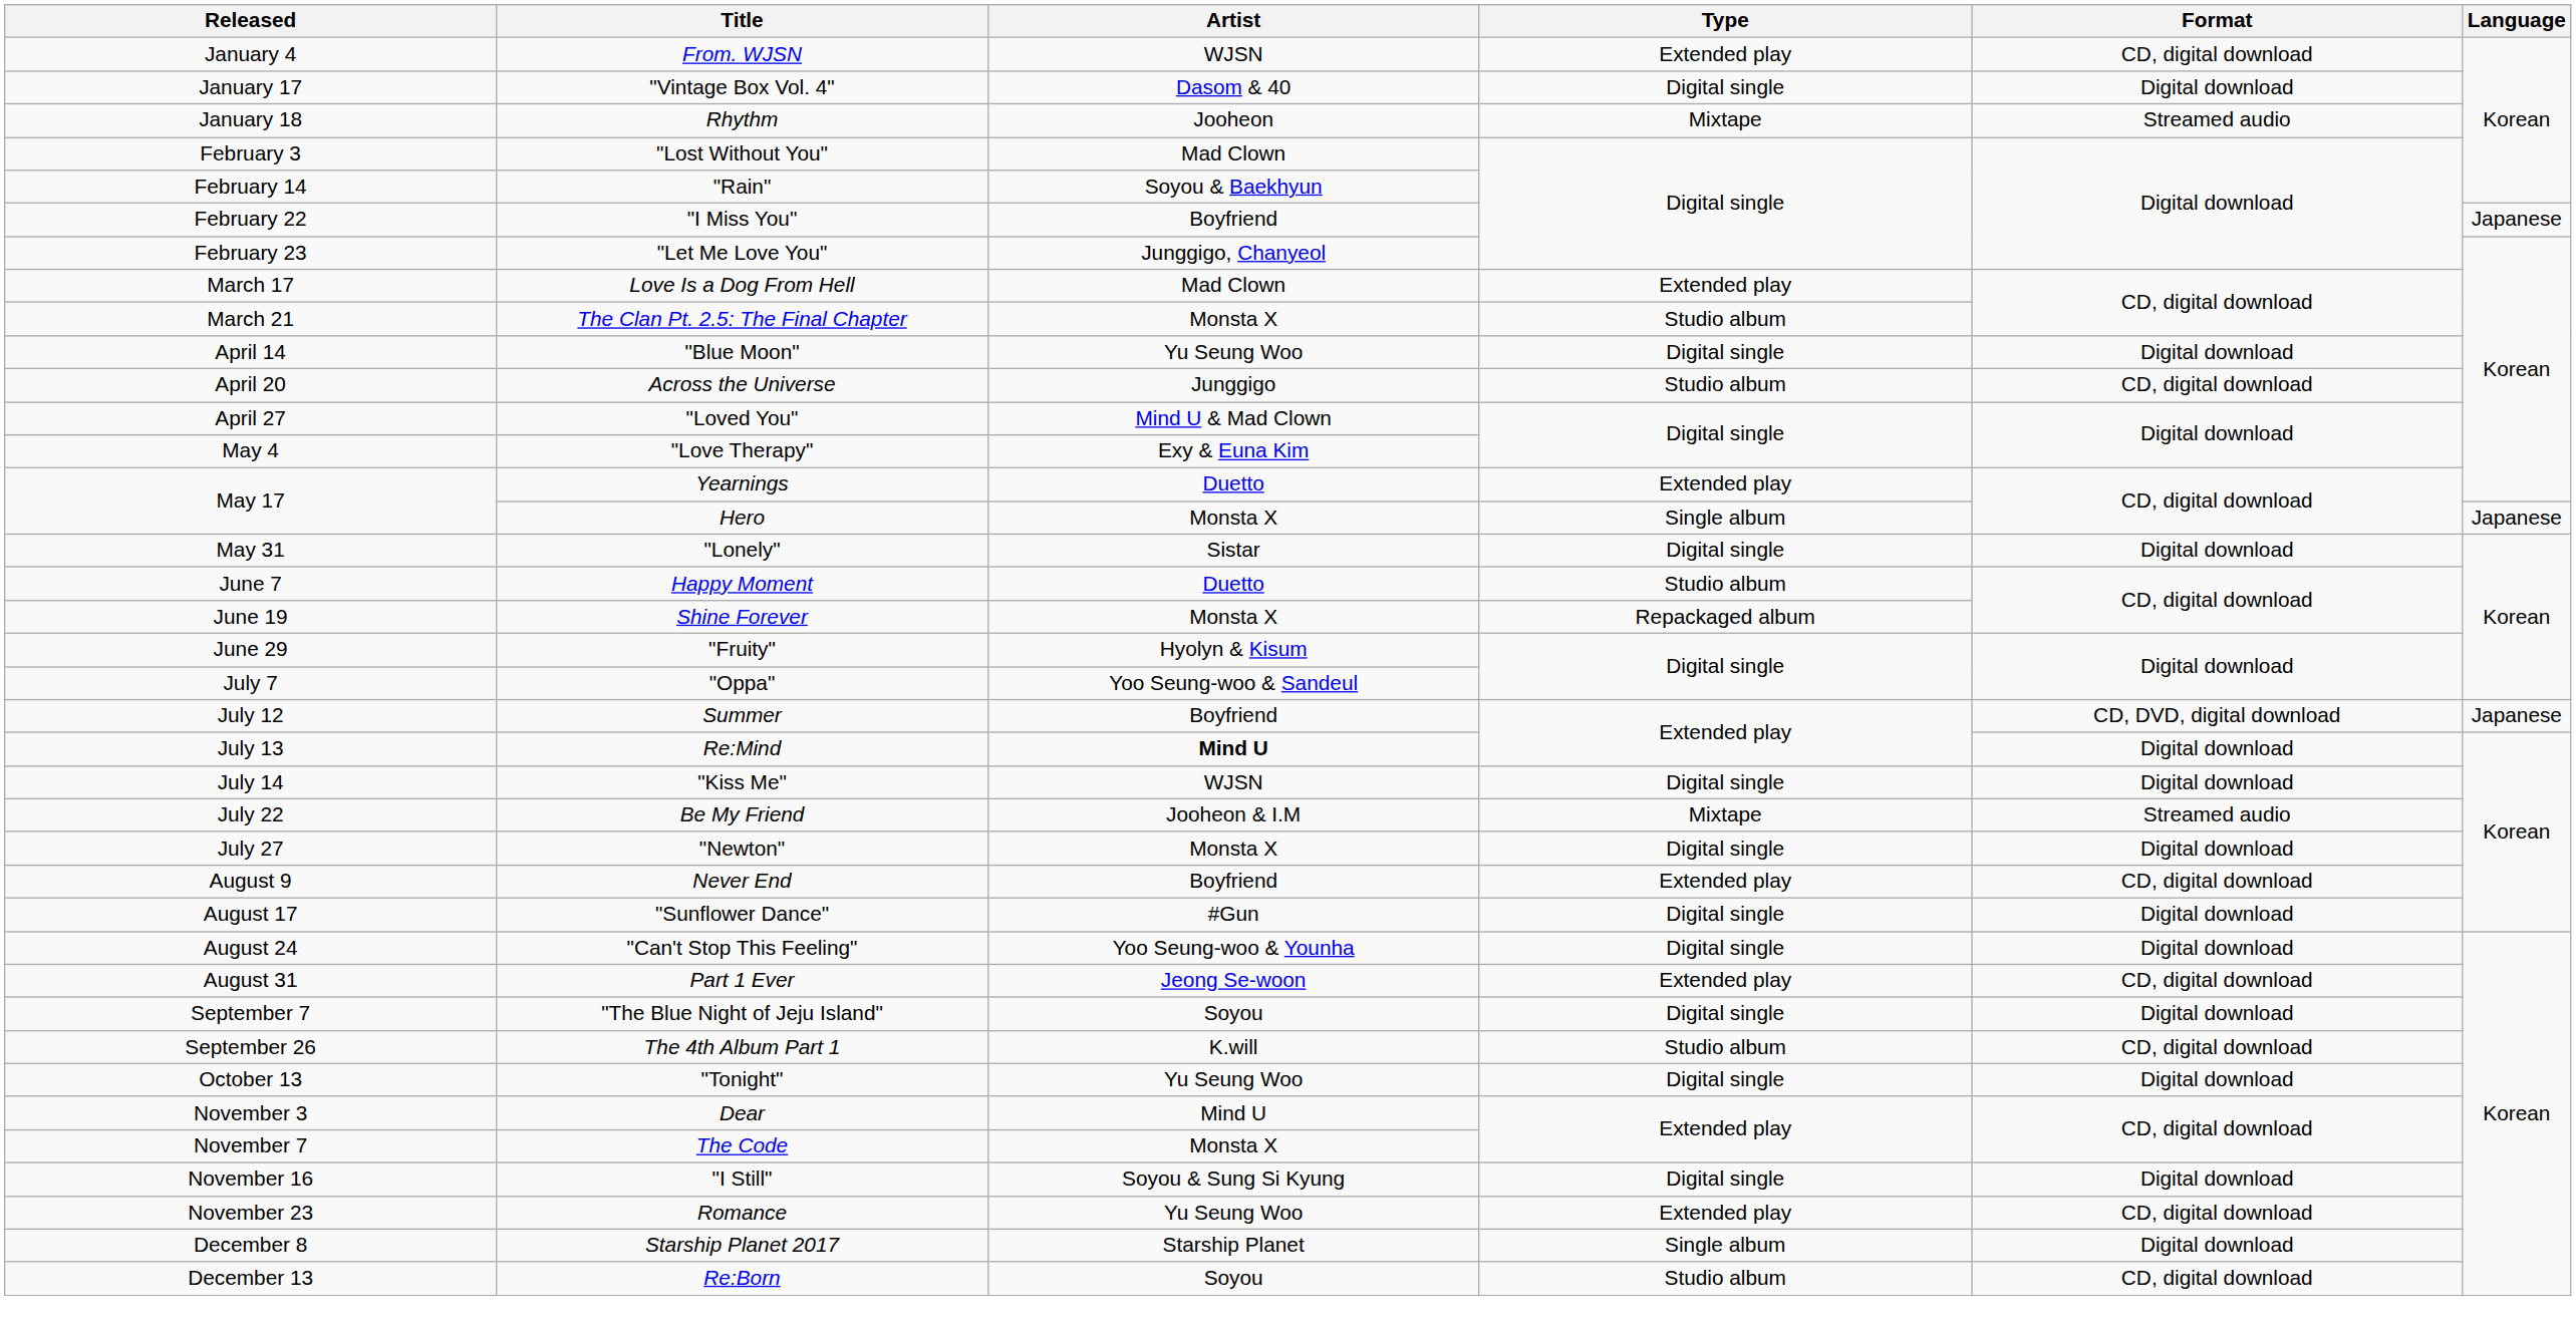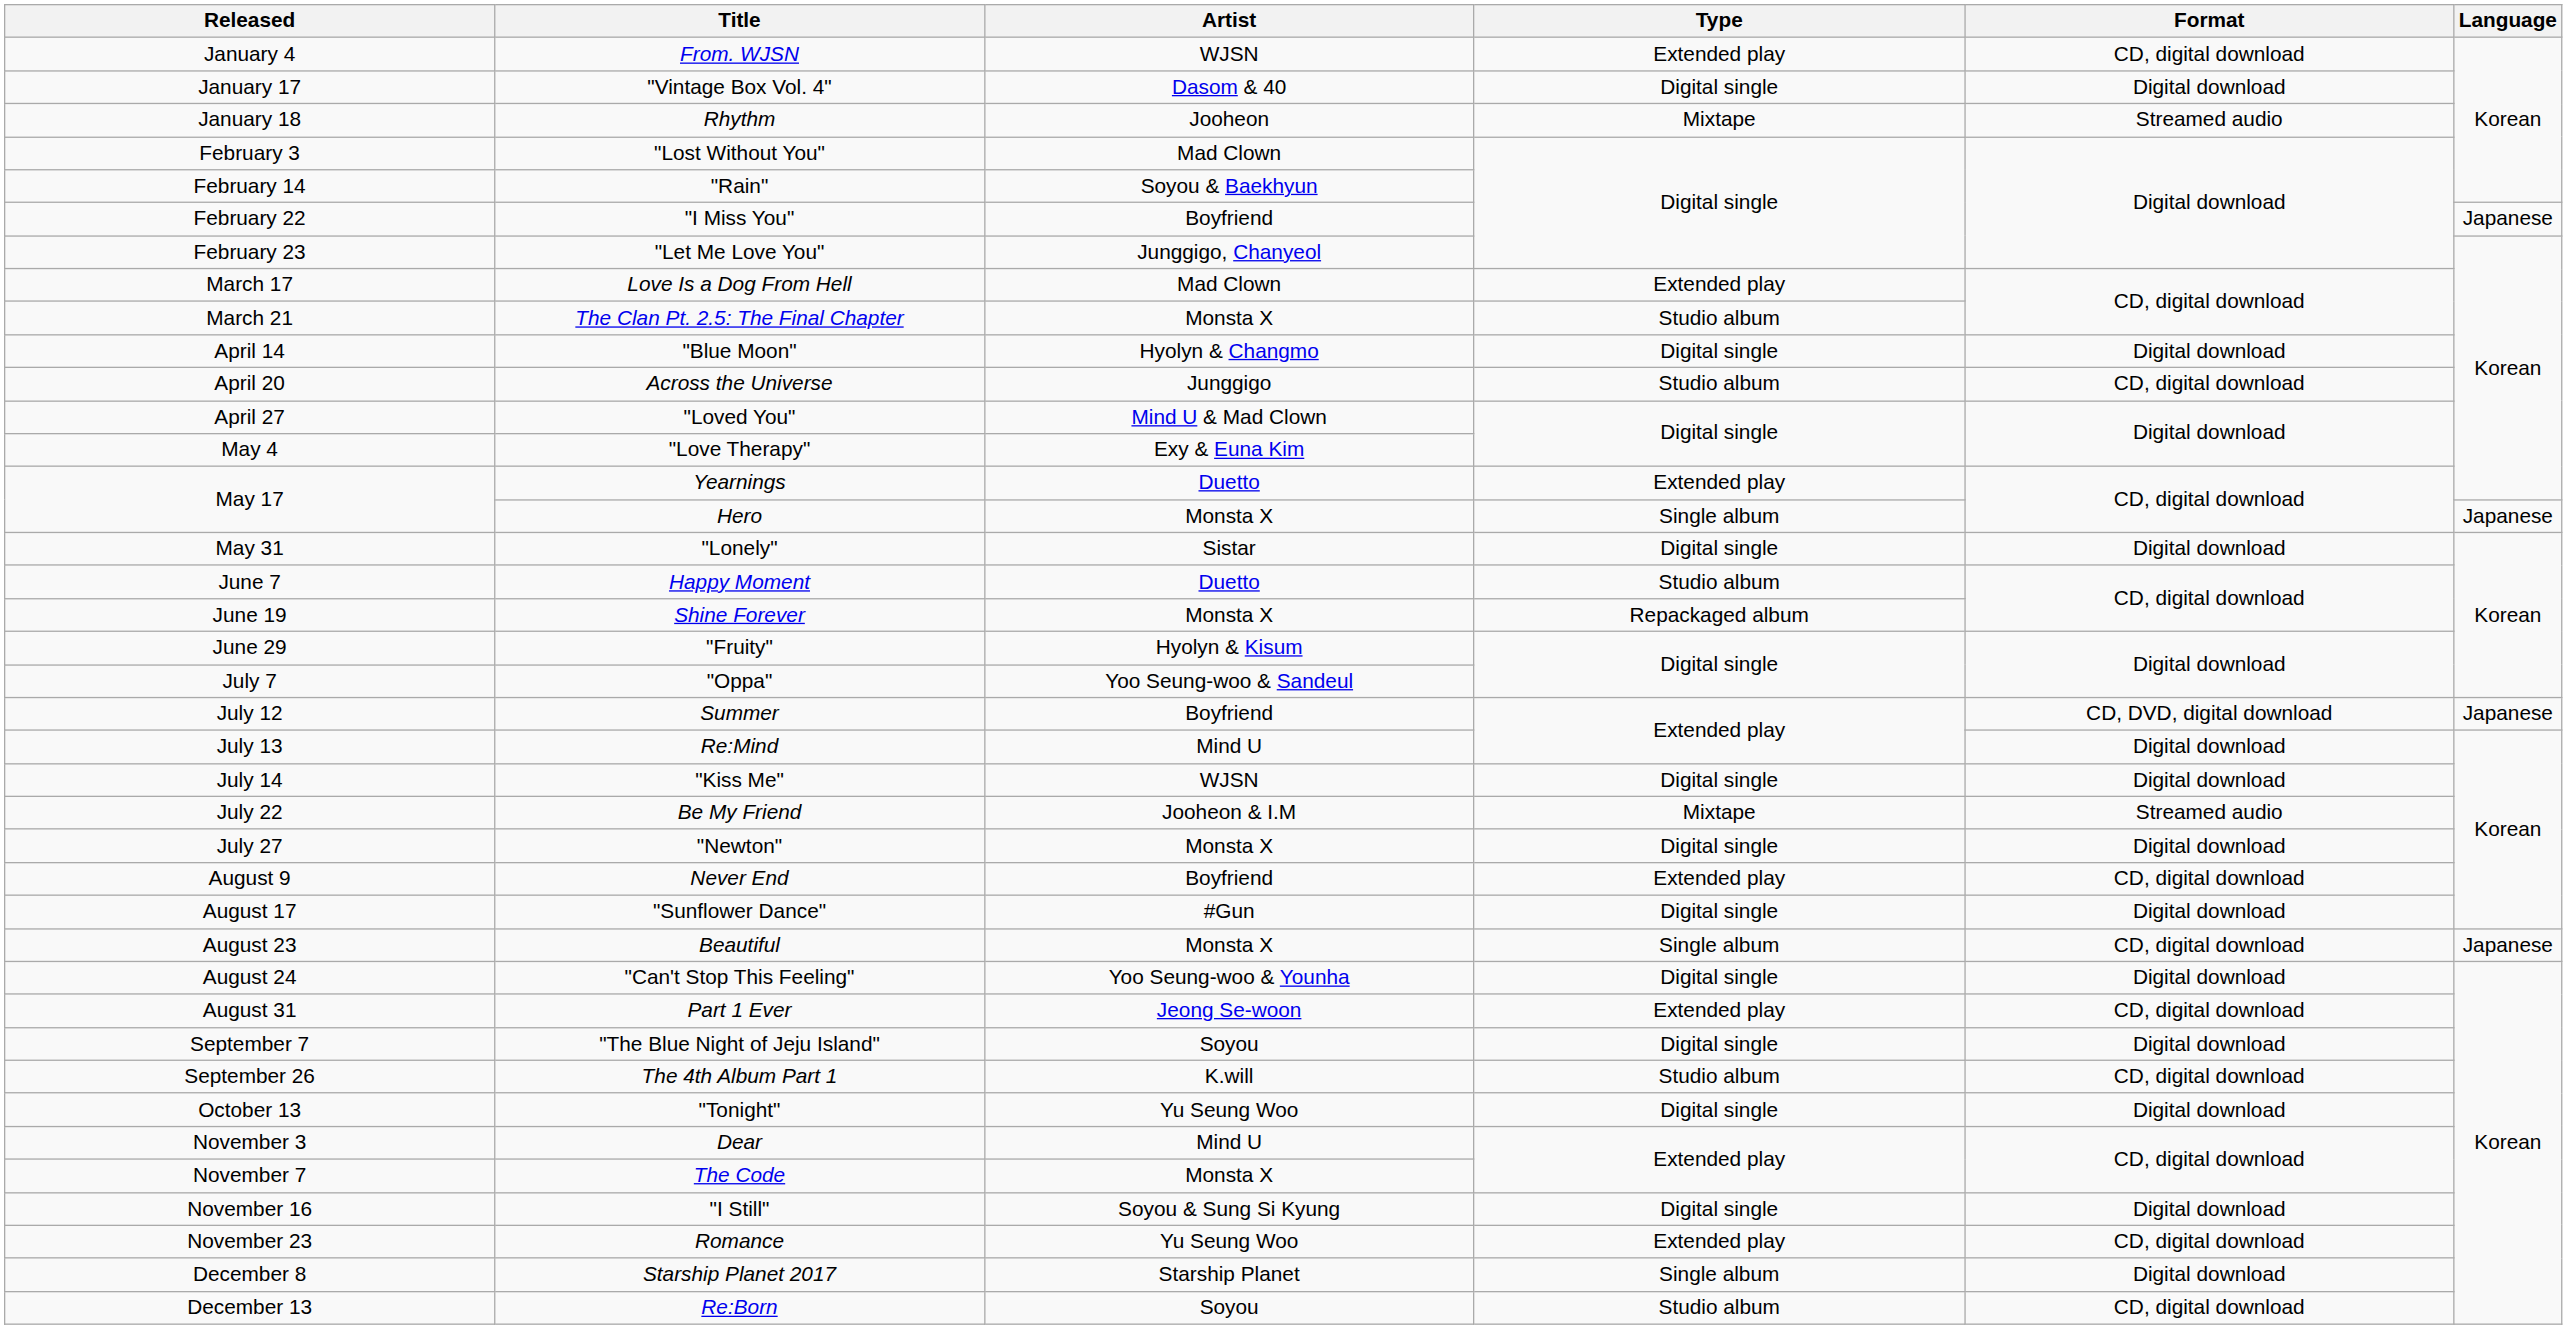 <table class="wikitable" style="text-align: center;">
 <tr>
 <th style="width:20%;">Released</th>
 <th style="width:20%;">Title</th>
 <th style="width:20%;">Artist</th>
 <th style="width:20%;">Type</th>
 <th style="width:20%;">Format</th>
 <th style="width:20%;">Language</th>
 </tr>
 <tr>
 <td>January 4</td>
 <td><em><a href='#'>From. WJSN</a></em></td>
 <td>WJSN</td>
 <td>Extended play</td>
 <td>CD, digital download</td>
 <td rowspan="5">Korean</td>
 </tr>
 <tr>
 <td>January 17</td>
 <td>"Vintage Box Vol. 4"</td>
 <td><a href='#'>Dasom</a> & 40</td>
 <td>Digital single</td>
 <td>Digital download</td>
 </tr>
 <tr>
 <td>January 18</td>
 <td><em>Rhythm</em></td>
 <td>Jooheon</td>
 <td>Mixtape</td>
 <td>Streamed audio</td>
 </tr>
 <tr>
 <td>February 3</td>
 <td>"Lost Without You"</td>
 <td>Mad Clown</td>
 <td rowspan="4">Digital single</td>
 <td rowspan="4">Digital download</td>
 </tr>
 <tr>
 <td>February 14</td>
 <td>"Rain"</td>
 <td>Soyou & <a href='#'>Baekhyun</a></td>
 </tr>
 <tr>
 <td>February 22</td>
 <td>"I Miss You"</td>
 <td>Boyfriend</td>
 <td>Japanese</td>
 </tr>
 <tr>
 <td>February 23</td>
 <td>"Let Me Love You"</td>
 <td>Junggigo, <a href='#'>Chanyeol</a></td>
 <td rowspan="8">Korean</td>
 </tr>
 <tr>
 <td>March 17</td>
 <td><em>Love Is a Dog From Hell</em></td>
 <td>Mad Clown</td>
 <td>Extended play</td>
 <td rowspan="2">CD, digital download</td>
 </tr>
 <tr>
 <td>March 21</td>
 <td><em><a href='#'>The Clan Pt. 2.5: The Final Chapter</a></em></td>
 <td>Monsta X</td>
 <td>Studio album</td>
 </tr>
 <tr>
 <td>April 14</td>
 <td>"Blue Moon"</td>
-<td>Yu Seung Woo</td>
+<td>Hyolyn & <a href='#'>Changmo</a></td>
 <td>Digital single</td>
 <td>Digital download</td>
 </tr>
 <tr>
 <td>April 20</td>
 <td><em>Across the Universe</em></td>
 <td>Junggigo</td>
 <td>Studio album</td>
 <td>CD, digital download</td>
 </tr>
 <tr>
 <td>April 27</td>
 <td>"Loved You"</td>
 <td><a href='#'>Mind U</a> & Mad Clown</td>
 <td rowspan="2">Digital single</td>
 <td rowspan="2">Digital download</td>
 </tr>
 <tr>
 <td>May 4</td>
 <td>"Love Therapy"</td>
 <td>Exy & <a href='#'>Euna Kim</a></td>
 </tr>
 <tr>
 <td rowspan="2">May 17</td>
 <td><em>Yearnings</em></td>
 <td><a href='#'>Duetto</a></td>
 <td>Extended play</td>
 <td rowspan="2">CD, digital download</td>
 </tr>
 <tr>
 <td><em>Hero</em></td>
 <td>Monsta X</td>
 <td>Single album</td>
 <td>Japanese</td>
 </tr>
 <tr>
 <td>May 31</td>
 <td>"Lonely"</td>
 <td>Sistar</td>
 <td>Digital single</td>
 <td>Digital download</td>
 <td rowspan="5">Korean</td>
 </tr>
 <tr>
 <td>June 7</td>
 <td><em><a href='#'>Happy Moment</a></em></td>
 <td><a href='#'>Duetto</a></td>
 <td>Studio album</td>
 <td rowspan="2">CD, digital download</td>
 </tr>
 <tr>
 <td>June 19</td>
 <td><em><a href='#'>Shine Forever</a></em></td>
 <td>Monsta X</td>
 <td>Repackaged album</td>
 </tr>
 <tr>
 <td>June 29</td>
 <td>"Fruity"</td>
 <td>Hyolyn & <a href='#'>Kisum</a></td>
 <td rowspan="2">Digital single</td>
 <td rowspan="2">Digital download</td>
 </tr>
 <tr>
 <td>July 7</td>
 <td>"Oppa"</td>
 <td>Yoo Seung-woo & <a href='#'>Sandeul</a></td>
 </tr>
 <tr>
 <td>July 12</td>
 <td><em>Summer</em></td>
 <td>Boyfriend</td>
 <td rowspan="2">Extended play</td>
 <td>CD, DVD, digital download</td>
 <td>Japanese</td>
 </tr>
 <tr>
 <td>July 13</td>
 <td><em>Re:Mind</em></td>
-<td><strong>Mind U</strong></td>
+<td>Mind U</td>
 <td>Digital download</td>
 <td rowspan="6">Korean</td>
 </tr>
 <tr>
 <td>July 14</td>
 <td>"Kiss Me"</td>
 <td>WJSN</td>
 <td>Digital single</td>
 <td>Digital download</td>
 </tr>
 <tr>
 <td>July 22</td>
 <td><em>Be My Friend</em></td>
 <td>Jooheon & I.M</td>
 <td>Mixtape</td>
 <td>Streamed audio</td>
 </tr>
 <tr>
 <td>July 27</td>
 <td>"Newton"</td>
 <td>Monsta X</td>
 <td>Digital single</td>
 <td>Digital download</td>
 </tr>
 <tr>
 <td>August 9</td>
 <td><em>Never End</em></td>
 <td>Boyfriend</td>
 <td>Extended play</td>
 <td>CD, digital download</td>
 </tr>
 <tr>
 <td>August 17</td>
 <td>"Sunflower Dance"</td>
 <td>#Gun</td>
 <td>Digital single</td>
 <td>Digital download</td>
+</tr>
+<tr>
+<td>August 23</td>
+<td><em>Beautiful</em></td>
+<td>Monsta X</td>
+<td>Single album</td>
+<td>CD, digital download</td>
+<td>Japanese</td>
 </tr>
 <tr>
 <td>August 24</td>
 <td>"Can't Stop This Feeling"</td>
 <td>Yoo Seung-woo & <a href='#'>Younha</a></td>
 <td>Digital single</td>
 <td>Digital download</td>
 <td rowspan="11">Korean</td>
 </tr>
 <tr>
 <td>August 31</td>
 <td><em>Part 1 Ever</em></td>
 <td><a href='#'>Jeong Se-woon</a></td>
 <td>Extended play</td>
 <td>CD, digital download</td>
 </tr>
 <tr>
 <td>September 7</td>
 <td>"The Blue Night of Jeju Island"</td>
 <td>Soyou</td>
 <td>Digital single</td>
 <td>Digital download</td>
 </tr>
 <tr>
 <td>September 26</td>
 <td><em>The 4th Album Part 1</em></td>
 <td>K.will</td>
 <td>Studio album</td>
 <td>CD, digital download</td>
 </tr>
 <tr>
 <td>October 13</td>
 <td>"Tonight"</td>
 <td>Yu Seung Woo</td>
 <td>Digital single</td>
 <td>Digital download</td>
 </tr>
 <tr>
 <td>November 3</td>
 <td><em>Dear</em></td>
 <td>Mind U</td>
 <td rowspan="2">Extended play</td>
 <td rowspan="2">CD, digital download</td>
 </tr>
 <tr>
 <td>November 7</td>
 <td><em><a href='#'>The Code</a></em></td>
 <td>Monsta X</td>
 </tr>
 <tr>
 <td>November 16</td>
 <td>"I Still"</td>
 <td>Soyou & Sung Si Kyung</td>
 <td>Digital single</td>
 <td>Digital download</td>
 </tr>
 <tr>
 <td>November 23</td>
 <td><em>Romance</em></td>
 <td>Yu Seung Woo</td>
 <td>Extended play</td>
 <td>CD, digital download</td>
 </tr>
 <tr>
 <td>December 8</td>
 <td><em>Starship Planet 2017</em></td>
 <td>Starship Planet</td>
 <td>Single album</td>
 <td>Digital download</td>
 </tr>
 <tr>
 <td>December 13</td>
 <td><em><a href='#'>Re:Born</a></em></td>
 <td>Soyou</td>
 <td>Studio album</td>
 <td>CD, digital download</td>
 </tr>
 </table>
